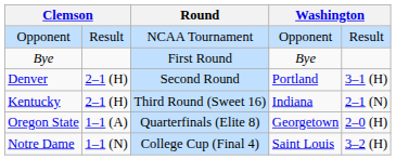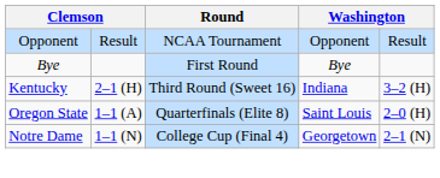 <table class="wikitable" style="text-align: center;">
 <tr>
 <th colspan="2"><a href='#'>Clemson</a> </th>
 <th>Round</th>
 <th colspan="2"><a href='#'>Washington</a> </th>
 </tr>
 <tr bgcolor="#c1e0ff">
 <td>Opponent</td>
 <td>Result</td>
 <td>NCAA Tournament</td>
 <td>Opponent</td>
 <td>Result</td>
 </tr>
 <tr>
 <td><em>Bye</em></td>
 <td></td>
 <td bgcolor="#c1e0ff">First Round</td>
 <td><em>Bye</em></td>
 <td></td>
 </tr>
 <tr>
-<td align="left"><a href='#'>Denver</a> </td>
-<td><a href='#'>2–1</a> (H)</td>
-<td bgcolor="#c1e0ff">Second Round</td>
-<td align="left"><a href='#'>Portland</a> </td>
-<td><a href='#'>3–1</a> (H)</td>
-</tr>
-<tr>
 <td align="left"><a href='#'>Kentucky</a> </td>
 <td><a href='#'>2–1</a> (H)</td>
 <td bgcolor="#c1e0ff">Third Round (Sweet 16)</td>
 <td align="left"><a href='#'>Indiana</a> </td>
-<td><a href='#'>2–1</a> (N)</td>
+<td><a href='#'>3–2</a> (H)</td>
 </tr>
 <tr>
 <td align="left"><a href='#'>Oregon State</a> </td>
 <td><a href='#'>1–1</a> (A)</td>
 <td bgcolor="#c1e0ff">Quarterfinals (Elite 8)</td>
-<td align="left"><a href='#'>Georgetown</a> </td>
+<td align="left"><a href='#'>Saint Louis</a> </td>
 <td><a href='#'>2–0</a> (H)</td>
 </tr>
 <tr>
 <td align="left"><a href='#'>Notre Dame</a> </td>
 <td><a href='#'>1–1</a> (N)</td>
 <td bgcolor="#c1e0ff">College Cup (Final 4)</td>
-<td align="left"><a href='#'>Saint Louis</a> </td>
-<td><a href='#'>3–2</a> (H)</td>
+<td align="left"><a href='#'>Georgetown</a> </td>
+<td><a href='#'>2–1</a> (N)</td>
 </tr>
 </table>
